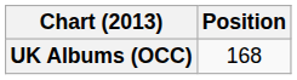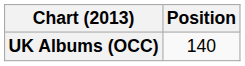 <table class="wikitable plainrowheaders sortable">
 <tr>
 <th scope="col">Chart (2013)</th>
 <th scope="col">Position</th>
 </tr>
 <tr>
 <th scope="row">UK Albums (OCC)</th>
-<td style="text-align:center;">168</td>
+<td style="text-align:center;">140</td>
 </tr>
 </table>
